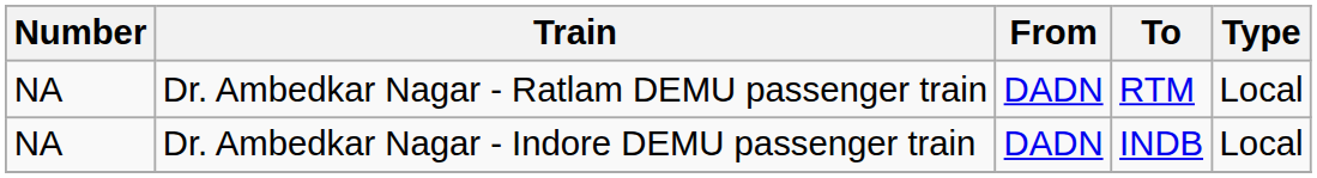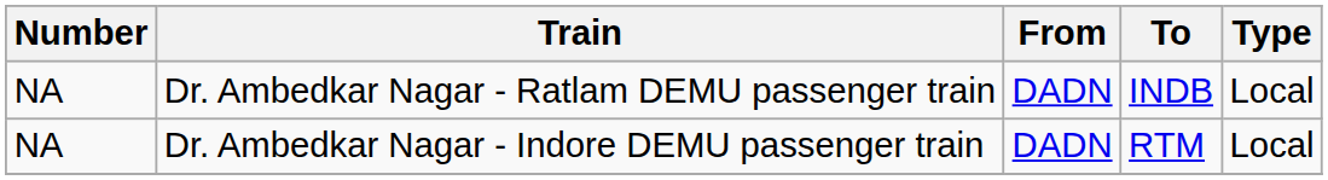 <table class="wikitable sortable">
 <tr>
 <th>Number</th>
 <th>Train</th>
 <th>From</th>
 <th>To</th>
 <th>Type</th>
 </tr>
 <tr>
 <td>NA</td>
 <td>Dr. Ambedkar Nagar - Ratlam DEMU passenger train</td>
 <td><a href='#'>DADN</a></td>
-<td><a href='#'>RTM</a></td>
+<td><a href='#'>INDB</a></td>
 <td>Local</td>
 </tr>
 <tr>
 <td>NA</td>
 <td>Dr. Ambedkar Nagar - Indore DEMU passenger train</td>
 <td><a href='#'>DADN</a></td>
-<td><a href='#'>INDB</a></td>
+<td><a href='#'>RTM</a></td>
 <td>Local</td>
 </tr>
 <tr>
 </tr>
 </table>
